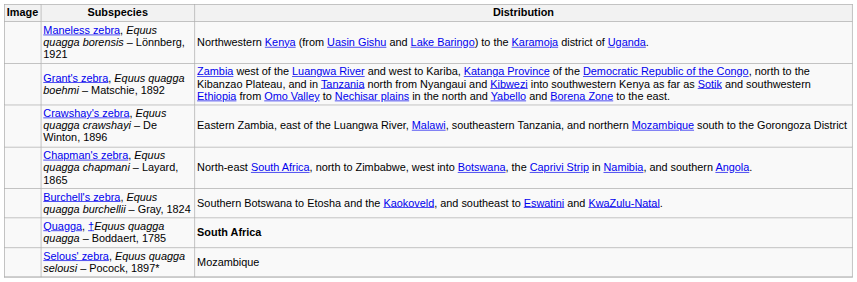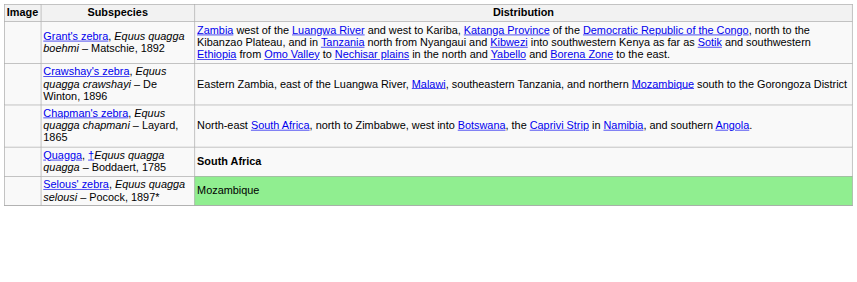 <table class="wikitable ">
 <tr>
 <th>Image</th>
 <th>Subspecies</th>
 <th>Distribution</th>
-</tr>
-<tr>
-<td></td>
-<td><a href='#'>Maneless zebra</a>, <em>Equus quagga borensis</em> – Lönnberg, 1921</td>
-<td>Northwestern <a href='#'>Kenya</a> (from <a href='#'>Uasin Gishu</a> and <a href='#'>Lake Baringo</a>) to the <a href='#'>Karamoja</a> district of <a href='#'>Uganda</a>.</td>
 </tr>
 <tr>
 <td></td>
 <td><a href='#'>Grant's zebra</a>, <em>Equus quagga boehmi</em> – Matschie, 1892</td>
 <td><a href='#'>Zambia</a> west of the <a href='#'>Luangwa River</a> and west to Kariba, <a href='#'>Katanga Province</a> of the <a href='#'>Democratic Republic of the Congo</a>, north to the Kibanzao Plateau, and in <a href='#'>Tanzania</a> north from Nyangaui and <a href='#'>Kibwezi</a> into southwestern Kenya as far as <a href='#'>Sotik</a> and southwestern <a href='#'>Ethiopia</a> from <a href='#'>Omo Valley</a> to <a href='#'>Nechisar plains</a> in the north and <a href='#'>Yabello</a> and <a href='#'>Borena Zone</a> to the east.</td>
 </tr>
 <tr>
 <td></td>
 <td><a href='#'>Crawshay's zebra</a>, <em>Equus quagga crawshayi</em> – De Winton, 1896</td>
 <td>Eastern Zambia, east of the Luangwa River, <a href='#'>Malawi</a>, southeastern Tanzania, and northern <a href='#'>Mozambique</a> south to the Gorongoza District</td>
 </tr>
 <tr>
 <td></td>
 <td><a href='#'>Chapman's zebra</a>, <em>Equus quagga chapmani</em> – Layard, 1865</td>
 <td>North-east <a href='#'>South Africa</a>, north to Zimbabwe, west into <a href='#'>Botswana</a>, the <a href='#'>Caprivi Strip</a> in <a href='#'>Namibia</a>, and southern <a href='#'>Angola</a>.</td>
 </tr>
 <tr>
 <td></td>
-<td><a href='#'>Burchell's zebra</a>, <em>Equus quagga burchellii</em> – Gray, 1824</td>
-<td>Southern Botswana to Etosha and the <a href='#'>Kaokoveld</a>, and southeast to <a href='#'>Eswatini</a> and <a href='#'>KwaZulu-Natal</a>.</td>
-</tr>
-<tr>
-<td></td>
 <td><a href='#'>Quagga</a>, <a href='#'>†</a><em>Equus quagga quagga</em> – Boddaert, 1785</td>
 <td><strong>South Africa</strong></td>
 </tr>
 <tr>
 <td></td>
 <td><a href='#'>Selous' zebra</a>, <em>Equus quagga selousi</em> – Pocock, 1897*</td>
-<td>Mozambique</td>
+<td style="background: lightgreen;">Mozambique</td>
 </tr>
 <tr>
 </tr>
 </table>
